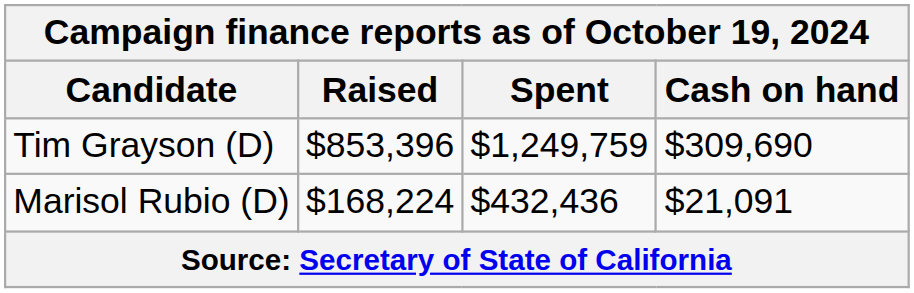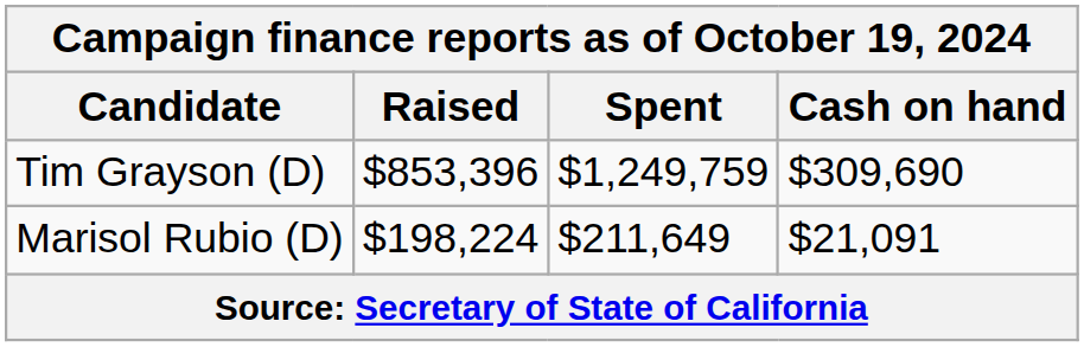 <table class="wikitable sortable">
 <tr>
 <th colspan=4>Campaign finance reports as of October 19, 2024</th>
 </tr>
 <tr style="text-align:center;">
 <th>Candidate</th>
 <th>Raised</th>
 <th>Spent</th>
 <th>Cash on hand</th>
 </tr>
 <tr>
 <td>Tim Grayson (D)</td>
 <td>$853,396</td>
 <td>$1,249,759</td>
 <td>$309,690</td>
 </tr>
 <tr>
 <td>Marisol Rubio (D)</td>
-<td>$168,224</td>
-<td>$432,436</td>
+<td>$198,224</td>
+<td>$211,649</td>
 <td>$21,091</td>
 </tr>
 <tr>
 <th colspan="4"><small>Source: <a href='#'>Secretary of State of California</a></small></th>
 </tr>
 </table>
